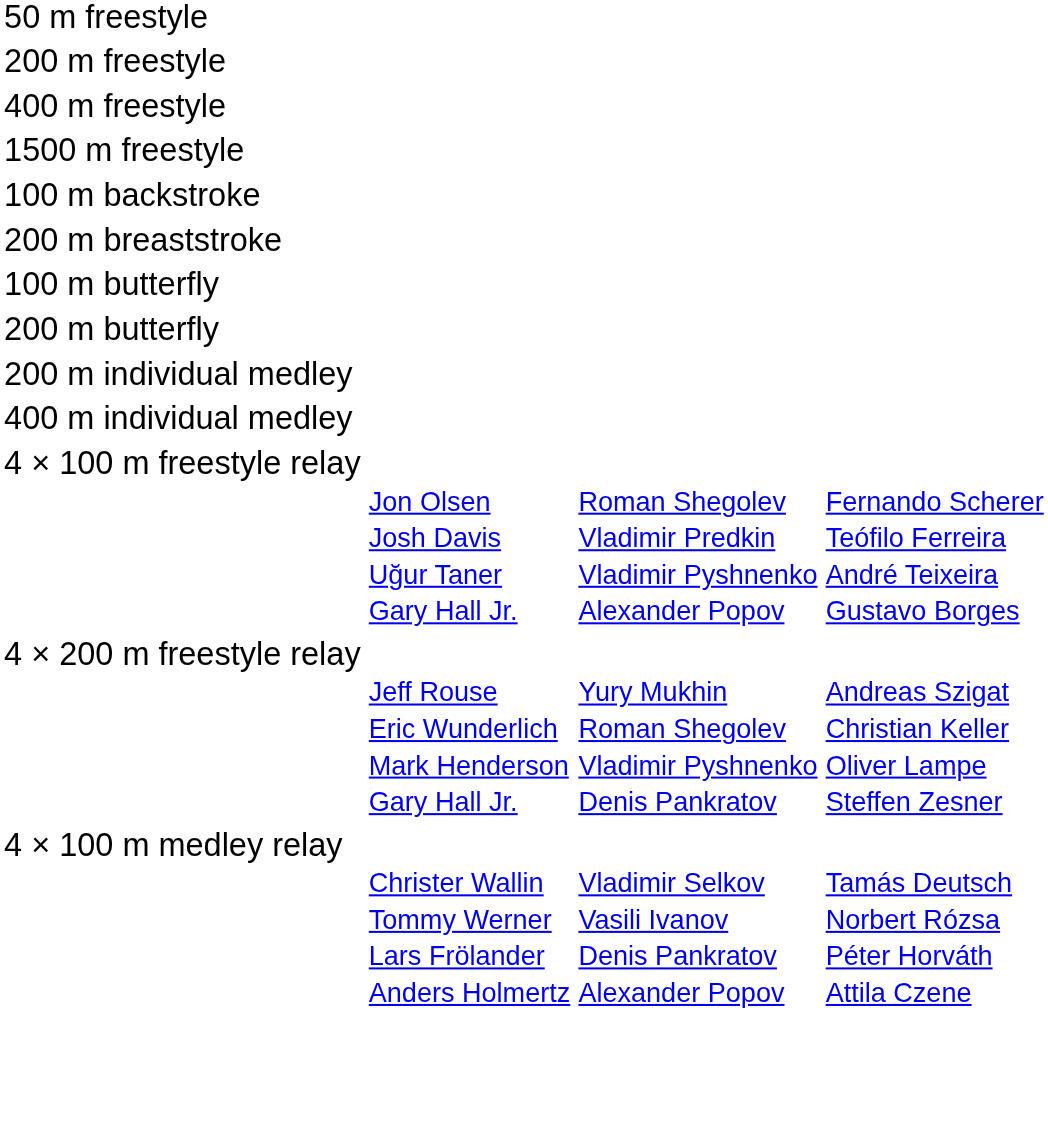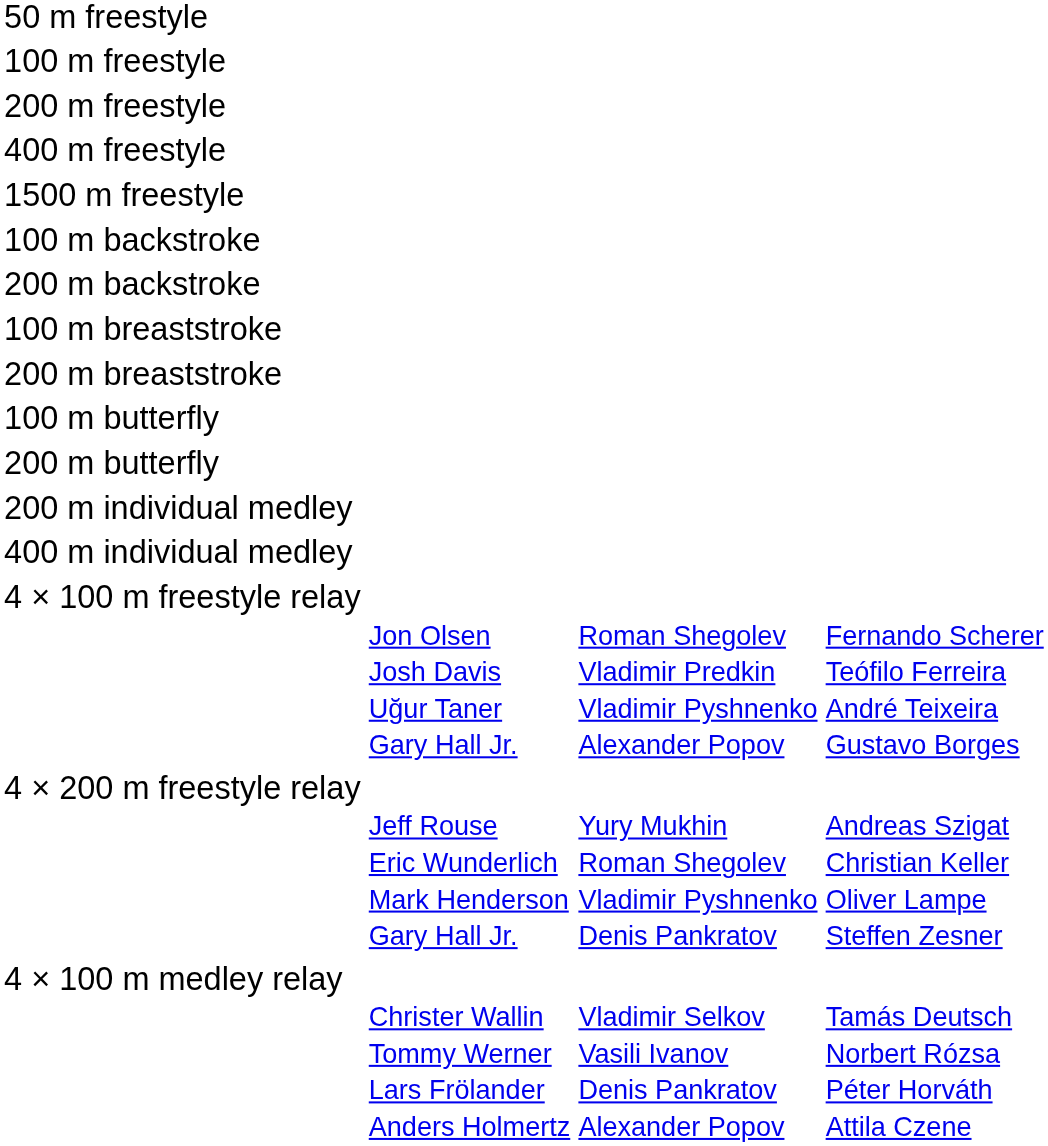 <table>
 <tr valign="top">
 <td>50 m freestyle</td>
+<td></td>
+<td></td>
+<td></td>
+</tr>
+<tr valign="top">
+<td>100 m freestyle</td>
 <td></td>
 <td></td>
 <td></td>
 </tr>
 <tr valign="top">
 <td>200 m freestyle</td>
 <td></td>
 <td></td>
 <td></td>
 </tr>
 <tr valign="top">
 <td>400 m  freestyle</td>
 <td></td>
 <td></td>
 <td></td>
 </tr>
 <tr valign="top">
 <td>1500 m freestyle</td>
 <td></td>
 <td></td>
 <td></td>
 </tr>
 <tr valign="top">
 <td>100 m backstroke</td>
+<td></td>
+<td></td>
+<td></td>
+</tr>
+<tr valign="top">
+<td>200 m backstroke</td>
+<td></td>
+<td></td>
+<td></td>
+</tr>
+<tr valign="top">
+<td>100 m breaststroke</td>
 <td></td>
 <td></td>
 <td></td>
 </tr>
 <tr valign="top">
 <td>200 m breaststroke</td>
 <td></td>
 <td></td>
 <td></td>
 </tr>
 <tr valign="top">
 <td>100 m butterfly</td>
 <td></td>
 <td></td>
 <td></td>
 </tr>
 <tr valign="top">
 <td>200 m butterfly</td>
 <td></td>
 <td></td>
 <td></td>
 </tr>
 <tr valign="top">
 <td>200 m individual medley</td>
 <td></td>
 <td></td>
 <td></td>
 </tr>
 <tr valign="top">
 <td>400 m individual medley</td>
 <td></td>
 <td></td>
 <td></td>
 </tr>
 <tr valign="top">
 <td>4 × 100 m freestyle relay</td>
 <td><small><br><a href='#'>Jon Olsen</a><br><a href='#'>Josh Davis</a><br><a href='#'>Uğur Taner</a><br><a href='#'>Gary Hall Jr.</a></small></td>
 <td><br><small><a href='#'>Roman Shegolev</a><br><a href='#'>Vladimir Predkin</a><br><a href='#'>Vladimir Pyshnenko</a><br><a href='#'>Alexander Popov</a></small></td>
 <td><br><small><a href='#'>Fernando Scherer</a><br><a href='#'>Teófilo Ferreira</a><br><a href='#'>André Teixeira</a><br><a href='#'>Gustavo Borges</a></small></td>
 </tr>
 <tr valign="top">
 <td>4 × 200 m freestyle relay</td>
 <td><br><small><a href='#'>Jeff Rouse</a><br><a href='#'>Eric Wunderlich</a><br><a href='#'>Mark Henderson</a><br><a href='#'>Gary Hall Jr.</a></small></td>
 <td><br><small><a href='#'>Yury Mukhin</a><br><a href='#'>Roman Shegolev</a><br><a href='#'>Vladimir Pyshnenko</a><br><a href='#'>Denis Pankratov</a></small></td>
 <td><br><small><a href='#'>Andreas Szigat</a><br><a href='#'>Christian Keller</a><br><a href='#'>Oliver Lampe</a><br><a href='#'>Steffen Zesner</a></small></td>
 </tr>
 <tr valign="top">
 <td>4 × 100 m medley relay</td>
 <td><br><small><a href='#'>Christer Wallin</a><br><a href='#'>Tommy Werner</a><br><a href='#'>Lars Frölander</a><br><a href='#'>Anders Holmertz</a></small></td>
 <td><br><small><a href='#'>Vladimir Selkov</a><br><a href='#'>Vasili Ivanov</a><br><a href='#'>Denis Pankratov</a><br><a href='#'>Alexander Popov</a></small></td>
 <td><br><small><a href='#'>Tamás Deutsch</a><br><a href='#'>Norbert Rózsa</a><br><a href='#'>Péter Horváth</a><br><a href='#'>Attila Czene</a></small></td>
 </tr>
 </table>
